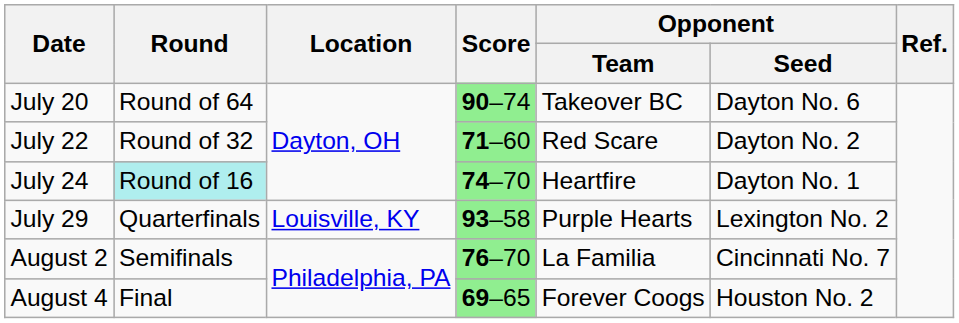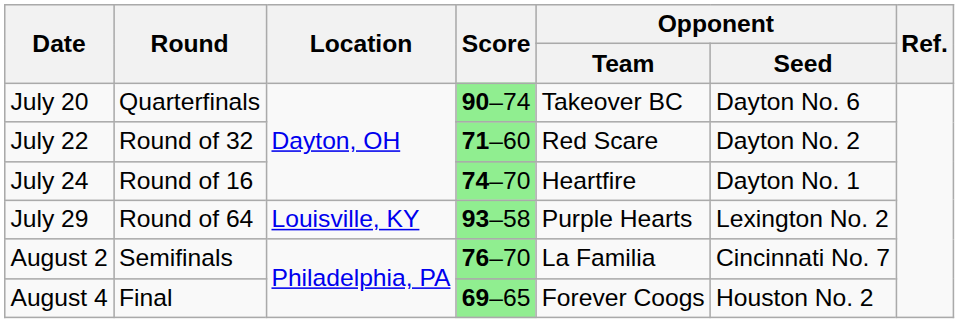 <table class="wikitable">
 <tr>
 <th rowspan="2">Date</th>
 <th rowspan="2">Round</th>
 <th rowspan="2">Location</th>
 <th rowspan="2">Score</th>
 <th colspan="2">Opponent</th>
 <th rowspan="2">Ref.</th>
 </tr>
 <tr>
 <th>Team</th>
 <th>Seed</th>
 </tr>
 <tr>
 <td>July 20</td>
-<td>Round of 64</td>
+<td>Quarterfinals</td>
 <td rowspan="3"><a href='#'>Dayton, OH</a></td>
 <td bgcolor="lightgreen"><strong>90</strong>–74</td>
 <td>Takeover BC</td>
 <td>Dayton No. 6</td>
 <td rowspan="6"></td>
 </tr>
 <tr>
 <td>July 22</td>
 <td>Round of 32</td>
 <td bgcolor="lightgreen"><strong>71</strong>–60</td>
 <td>Red Scare</td>
 <td>Dayton No. 2</td>
 </tr>
 <tr>
 <td>July 24</td>
-<td style="background: paleturquoise;">Round of 16</td>
+<td>Round of 16</td>
 <td bgcolor="lightgreen"><strong>74</strong>–70</td>
 <td>Heartfire</td>
 <td>Dayton No. 1</td>
 </tr>
 <tr>
 <td>July 29</td>
-<td>Quarterfinals</td>
+<td>Round of 64</td>
 <td><a href='#'>Louisville, KY</a></td>
 <td bgcolor="lightgreen"><strong>93</strong>–58</td>
 <td>Purple Hearts</td>
 <td>Lexington No. 2</td>
 </tr>
 <tr>
 <td>August 2</td>
 <td>Semifinals</td>
 <td rowspan="2"><a href='#'>Philadelphia, PA</a></td>
 <td bgcolor="lightgreen"><strong>76</strong>–70</td>
 <td>La Familia</td>
 <td>Cincinnati No. 7</td>
 </tr>
 <tr>
 <td>August 4</td>
 <td>Final</td>
 <td bgcolor="lightgreen"><strong>69</strong>–65</td>
 <td>Forever Coogs</td>
 <td>Houston No. 2</td>
 </tr>
 </table>
